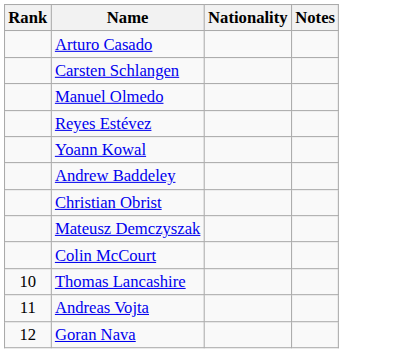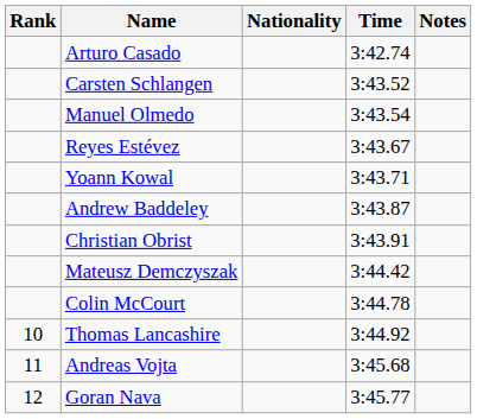 <table class="wikitable sortable" style="text-align:center">
 <tr>
 <th>Rank</th>
 <th>Name</th>
 <th>Nationality</th>
+<th>Time</th>
 <th>Notes</th>
 </tr>
 <tr>
 <td></td>
 <td align="left"><a href='#'>Arturo Casado</a></td>
 <td align=left></td>
+<td>3:42.74</td>
 <td></td>
 </tr>
 <tr>
 <td></td>
 <td align="left"><a href='#'>Carsten Schlangen</a></td>
 <td align=left></td>
+<td>3:43.52</td>
 <td></td>
 </tr>
 <tr>
 <td></td>
 <td align="left"><a href='#'>Manuel Olmedo</a></td>
 <td align=left></td>
+<td>3:43.54</td>
 <td></td>
 </tr>
 <tr>
 <td></td>
 <td align="left"><a href='#'>Reyes Estévez</a></td>
 <td align=left></td>
+<td>3:43.67</td>
 <td></td>
 </tr>
 <tr>
 <td></td>
 <td align="left"><a href='#'>Yoann Kowal</a></td>
 <td align=left></td>
+<td>3:43.71</td>
 <td></td>
 </tr>
 <tr>
 <td></td>
 <td align="left"><a href='#'>Andrew Baddeley</a></td>
 <td align=left></td>
+<td>3:43.87</td>
 <td></td>
 </tr>
 <tr>
 <td></td>
 <td align="left"><a href='#'>Christian Obrist</a></td>
 <td align=left></td>
+<td>3:43.91</td>
 <td></td>
 </tr>
 <tr>
 <td></td>
 <td align="left"><a href='#'>Mateusz Demczyszak</a></td>
 <td align=left></td>
+<td>3:44.42</td>
 <td></td>
 </tr>
 <tr>
 <td></td>
 <td align="left"><a href='#'>Colin McCourt</a></td>
 <td align=left></td>
+<td>3:44.78</td>
 <td></td>
 </tr>
 <tr>
 <td>10</td>
 <td align="left"><a href='#'>Thomas Lancashire</a></td>
 <td align=left></td>
+<td>3:44.92</td>
 <td></td>
 </tr>
 <tr>
 <td>11</td>
 <td align="left"><a href='#'>Andreas Vojta</a></td>
 <td align=left></td>
+<td>3:45.68</td>
 <td></td>
 </tr>
 <tr>
 <td>12</td>
 <td align="left"><a href='#'>Goran Nava</a></td>
 <td align=left></td>
+<td>3:45.77</td>
 <td></td>
 </tr>
 </table>
